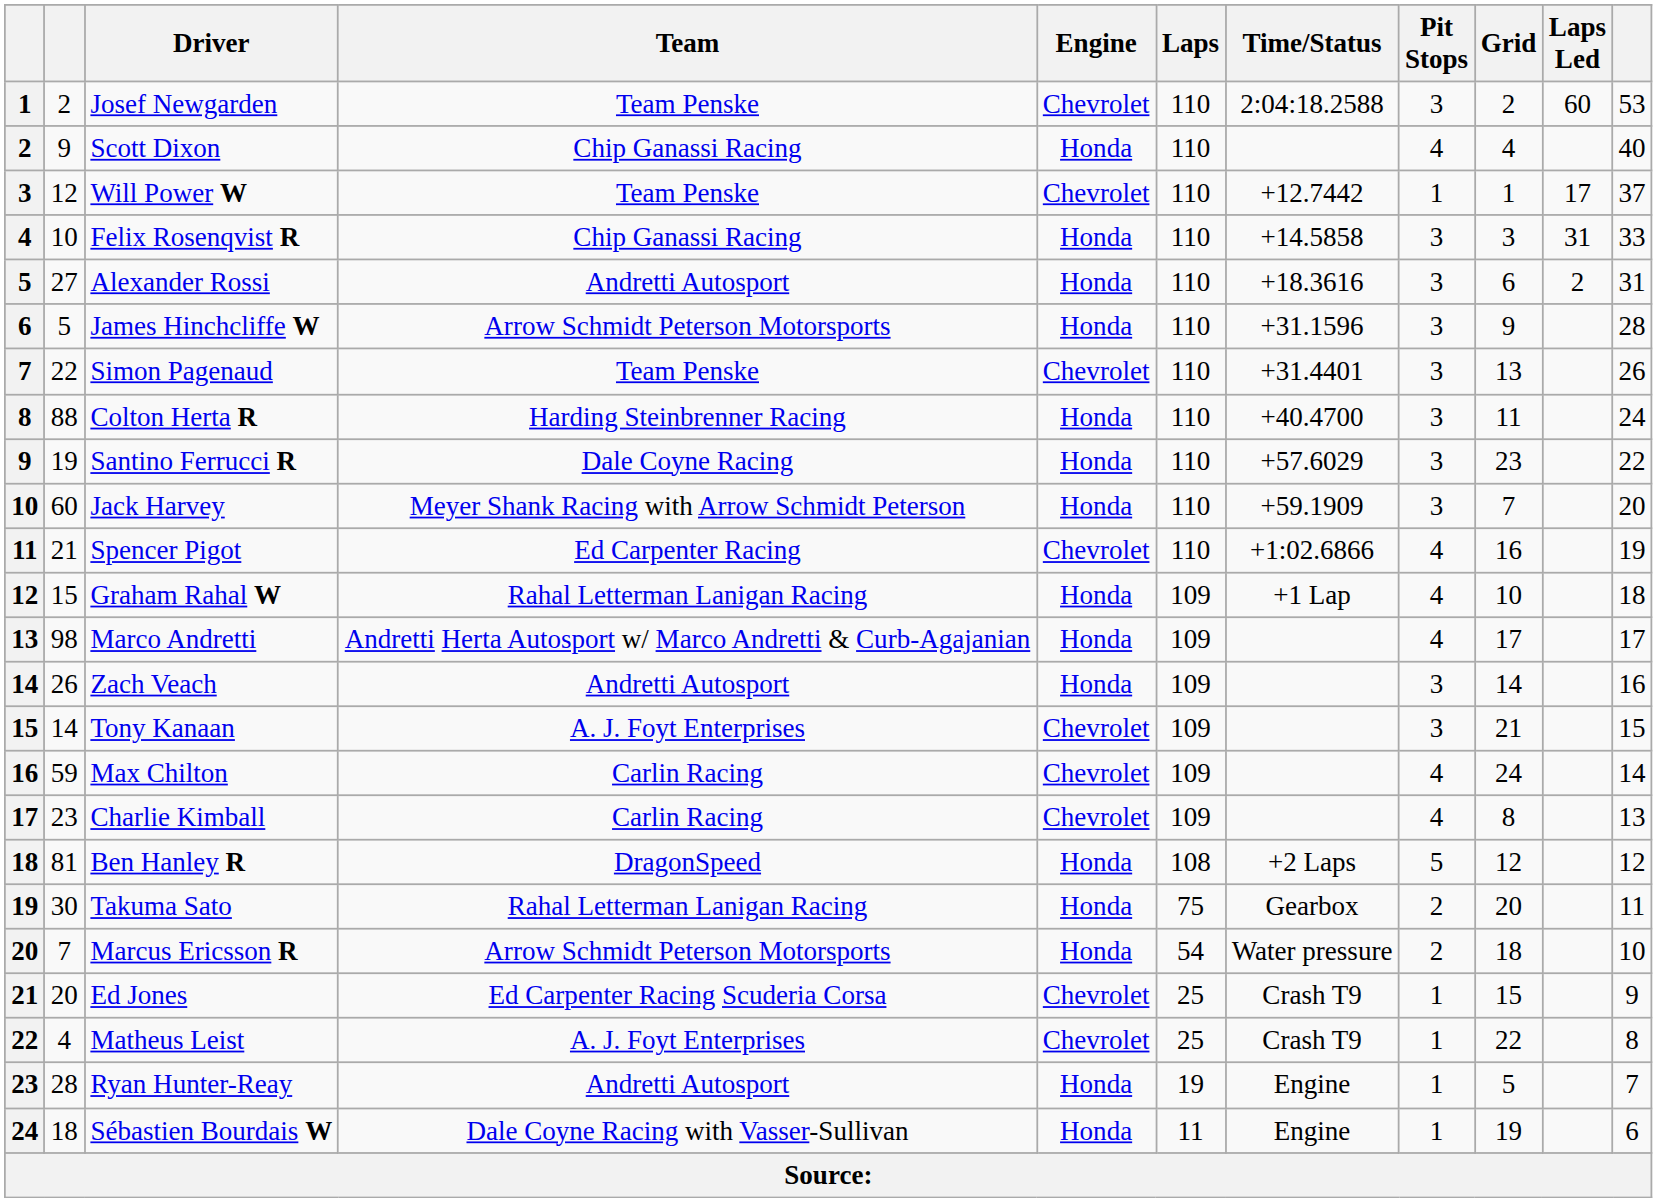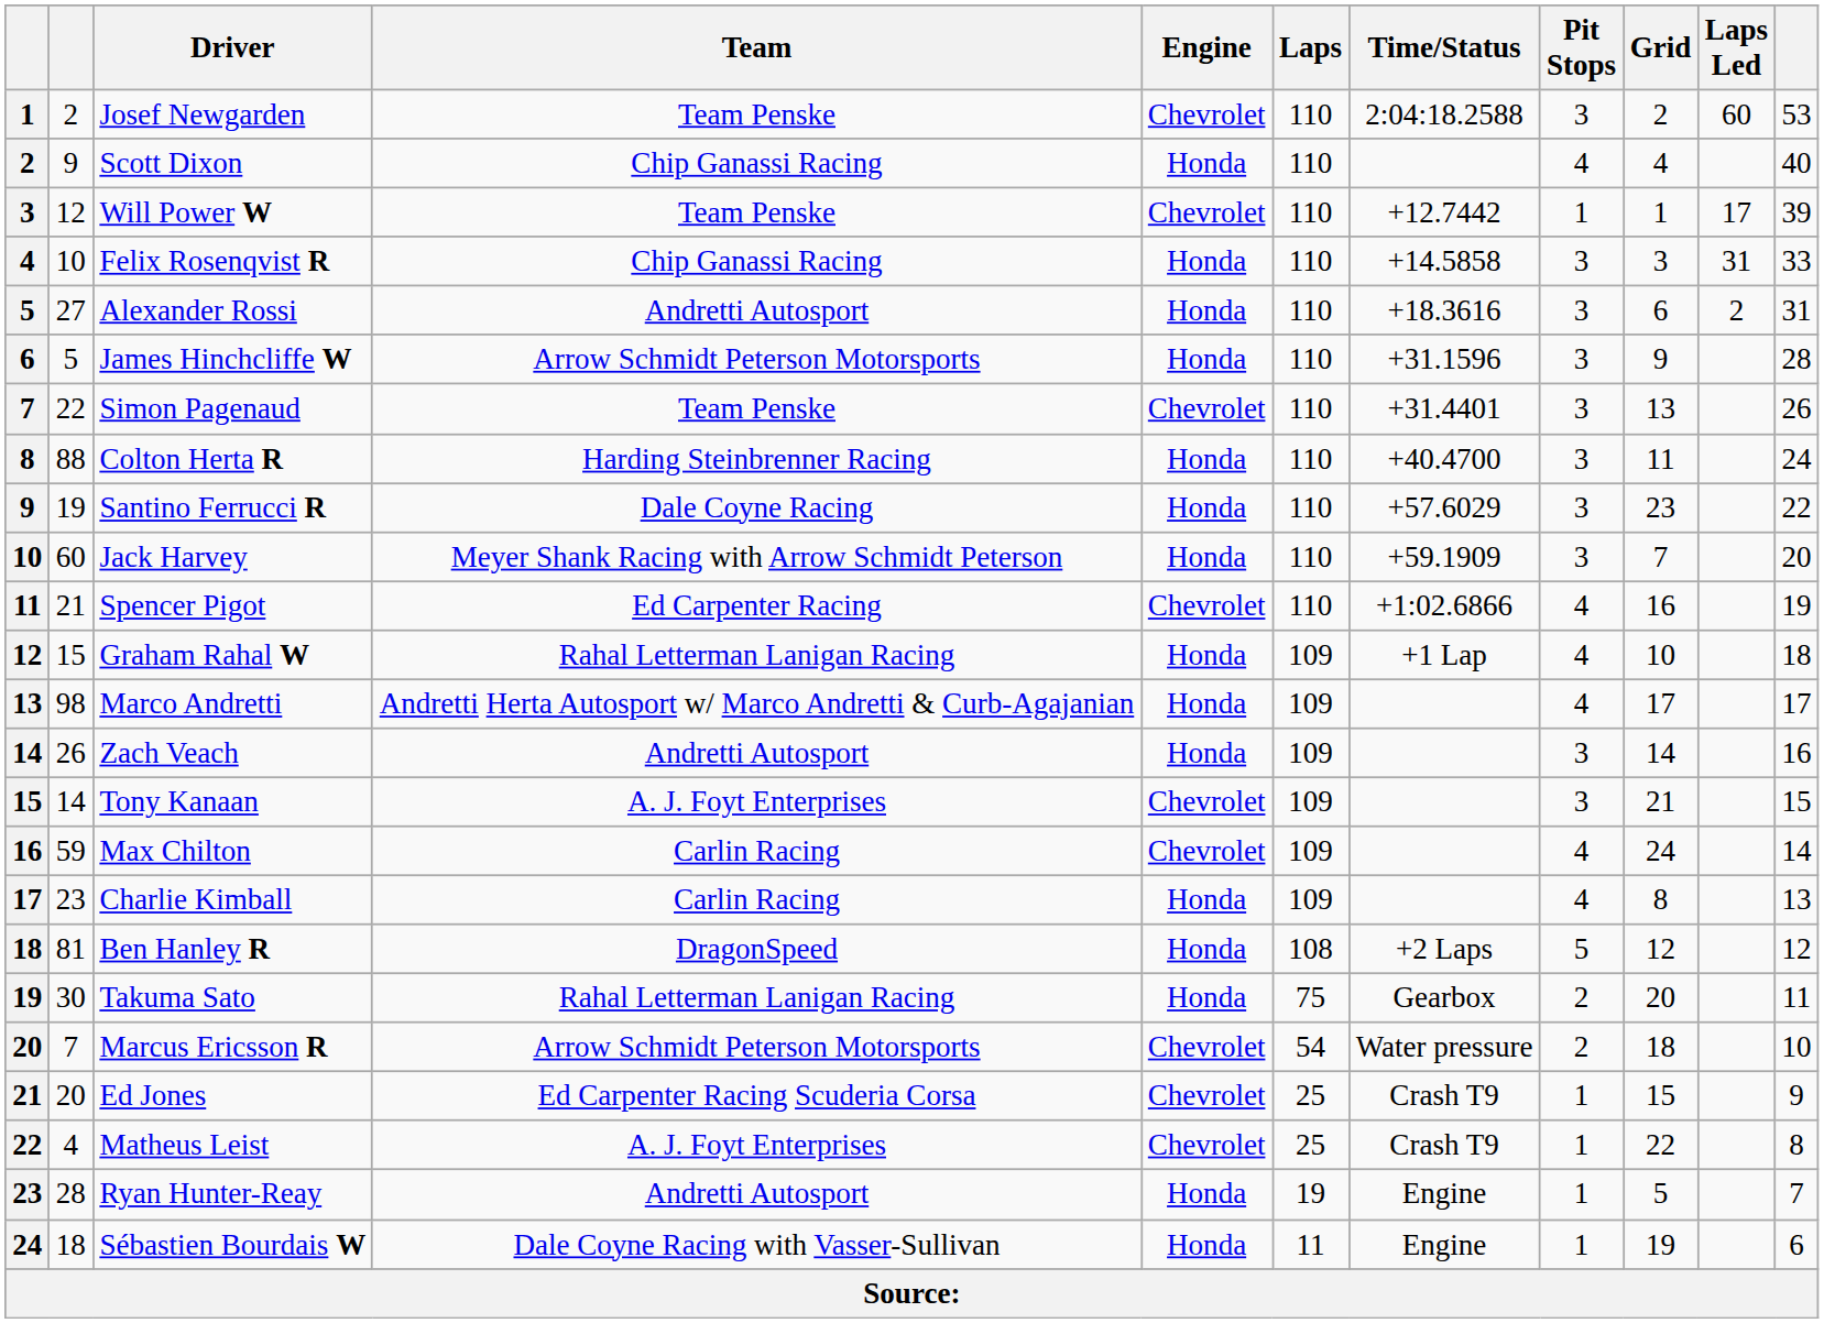 <table class="wikitable" style="text-align:center; font-size: 95%;">
 <tr>
 <th></th>
 <th></th>
 <th>Driver</th>
 <th>Team</th>
 <th>Engine</th>
 <th>Laps</th>
 <th>Time/Status</th>
 <th>Pit<br>Stops</th>
 <th>Grid</th>
 <th>Laps<br>Led</th>
 <th></th>
 </tr>
 <tr>
 <th>1</th>
 <td>2</td>
 <td align="left"> <a href='#'>Josef Newgarden</a></td>
 <td><a href='#'>Team Penske</a></td>
 <td><a href='#'>Chevrolet</a></td>
 <td>110</td>
 <td>2:04:18.2588</td>
 <td>3</td>
 <td>2</td>
 <td>60</td>
 <td>53</td>
 </tr>
 <tr>
 <th>2</th>
 <td>9</td>
 <td align="left"> <a href='#'>Scott Dixon</a></td>
 <td><a href='#'>Chip Ganassi Racing</a></td>
 <td><a href='#'>Honda</a></td>
 <td>110</td>
 <td></td>
 <td>4</td>
 <td>4</td>
 <td></td>
 <td>40</td>
 </tr>
 <tr>
 <th>3</th>
 <td>12</td>
 <td align="left"> <a href='#'>Will Power</a> <strong><span>W</span></strong></td>
 <td><a href='#'>Team Penske</a></td>
 <td><a href='#'>Chevrolet</a></td>
 <td>110</td>
 <td>+12.7442</td>
 <td>1</td>
 <td>1</td>
 <td>17</td>
-<td>37</td>
+<td>39</td>
 </tr>
 <tr>
 <th>4</th>
 <td>10</td>
 <td align="left"> <a href='#'>Felix Rosenqvist</a> <strong><span>R</span></strong></td>
 <td><a href='#'>Chip Ganassi Racing</a></td>
 <td><a href='#'>Honda</a></td>
 <td>110</td>
 <td>+14.5858</td>
 <td>3</td>
 <td>3</td>
 <td>31</td>
 <td>33</td>
 </tr>
 <tr>
 <th>5</th>
 <td>27</td>
 <td align="left"> <a href='#'>Alexander Rossi</a></td>
 <td><a href='#'>Andretti Autosport</a></td>
 <td><a href='#'>Honda</a></td>
 <td>110</td>
 <td>+18.3616</td>
 <td>3</td>
 <td>6</td>
 <td>2</td>
 <td>31</td>
 </tr>
 <tr>
 <th>6</th>
 <td>5</td>
 <td align="left"> <a href='#'>James Hinchcliffe</a> <strong><span>W</span></strong></td>
 <td><a href='#'>Arrow Schmidt Peterson Motorsports</a></td>
 <td><a href='#'>Honda</a></td>
 <td>110</td>
 <td>+31.1596</td>
 <td>3</td>
 <td>9</td>
 <td></td>
 <td>28</td>
 </tr>
 <tr>
 <th>7</th>
 <td>22</td>
 <td align="left"> <a href='#'>Simon Pagenaud</a></td>
 <td><a href='#'>Team Penske</a></td>
 <td><a href='#'>Chevrolet</a></td>
 <td>110</td>
 <td>+31.4401</td>
 <td>3</td>
 <td>13</td>
 <td></td>
 <td>26</td>
 </tr>
 <tr>
 <th>8</th>
 <td>88</td>
 <td align="left"> <a href='#'>Colton Herta</a> <strong><span>R</span></strong></td>
 <td><a href='#'>Harding Steinbrenner Racing</a></td>
 <td><a href='#'>Honda</a></td>
 <td>110</td>
 <td>+40.4700</td>
 <td>3</td>
 <td>11</td>
 <td></td>
 <td>24</td>
 </tr>
 <tr>
 <th>9</th>
 <td>19</td>
 <td align="left"> <a href='#'>Santino Ferrucci</a> <strong><span>R</span></strong></td>
 <td><a href='#'>Dale Coyne Racing</a></td>
 <td><a href='#'>Honda</a></td>
 <td>110</td>
 <td>+57.6029</td>
 <td>3</td>
 <td>23</td>
 <td></td>
 <td>22</td>
 </tr>
 <tr>
 <th>10</th>
 <td>60</td>
 <td align="left"> <a href='#'>Jack Harvey</a></td>
 <td><a href='#'>Meyer Shank Racing</a> with <a href='#'>Arrow Schmidt Peterson</a></td>
 <td><a href='#'>Honda</a></td>
 <td>110</td>
 <td>+59.1909</td>
 <td>3</td>
 <td>7</td>
 <td></td>
 <td>20</td>
 </tr>
 <tr>
 <th>11</th>
 <td>21</td>
 <td align="left"> <a href='#'>Spencer Pigot</a></td>
 <td><a href='#'>Ed Carpenter Racing</a></td>
 <td><a href='#'>Chevrolet</a></td>
 <td>110</td>
 <td>+1:02.6866</td>
 <td>4</td>
 <td>16</td>
 <td></td>
 <td>19</td>
 </tr>
 <tr>
 <th>12</th>
 <td>15</td>
 <td align="left"> <a href='#'>Graham Rahal</a> <strong><span>W</span></strong></td>
 <td><a href='#'>Rahal Letterman Lanigan Racing</a></td>
 <td><a href='#'>Honda</a></td>
 <td>109</td>
 <td>+1 Lap</td>
 <td>4</td>
 <td>10</td>
 <td></td>
 <td>18</td>
 </tr>
 <tr>
 <th>13</th>
 <td>98</td>
 <td align="left"> <a href='#'>Marco Andretti</a></td>
 <td><a href='#'>Andretti</a> <a href='#'>Herta Autosport</a> w/ <a href='#'>Marco Andretti</a> & <a href='#'>Curb-Agajanian</a></td>
 <td><a href='#'>Honda</a></td>
 <td>109</td>
 <td></td>
 <td>4</td>
 <td>17</td>
 <td></td>
 <td>17</td>
 </tr>
 <tr>
 <th>14</th>
 <td>26</td>
 <td align="left"> <a href='#'>Zach Veach</a></td>
 <td><a href='#'>Andretti Autosport</a></td>
 <td><a href='#'>Honda</a></td>
 <td>109</td>
 <td></td>
 <td>3</td>
 <td>14</td>
 <td></td>
 <td>16</td>
 </tr>
 <tr>
 <th>15</th>
 <td>14</td>
 <td align="left"> <a href='#'>Tony Kanaan</a></td>
 <td><a href='#'>A. J. Foyt Enterprises</a></td>
 <td><a href='#'>Chevrolet</a></td>
 <td>109</td>
 <td></td>
 <td>3</td>
 <td>21</td>
 <td></td>
 <td>15</td>
 </tr>
 <tr>
 <th>16</th>
 <td>59</td>
 <td align="left"> <a href='#'>Max Chilton</a></td>
 <td><a href='#'>Carlin Racing</a></td>
 <td><a href='#'>Chevrolet</a></td>
 <td>109</td>
 <td></td>
 <td>4</td>
 <td>24</td>
 <td></td>
 <td>14</td>
 </tr>
 <tr>
 <th>17</th>
 <td>23</td>
 <td align="left"> <a href='#'>Charlie Kimball</a></td>
 <td><a href='#'>Carlin Racing</a></td>
-<td><a href='#'>Chevrolet</a></td>
+<td><a href='#'>Honda</a></td>
 <td>109</td>
 <td></td>
 <td>4</td>
 <td>8</td>
 <td></td>
 <td>13</td>
 </tr>
 <tr>
 <th>18</th>
 <td>81</td>
 <td align="left"> <a href='#'>Ben Hanley</a> <strong><span>R</span></strong></td>
 <td><a href='#'>DragonSpeed</a></td>
 <td><a href='#'>Honda</a></td>
 <td>108</td>
 <td>+2 Laps</td>
 <td>5</td>
 <td>12</td>
 <td></td>
 <td>12</td>
 </tr>
 <tr>
 <th>19</th>
 <td>30</td>
 <td align="left"> <a href='#'>Takuma Sato</a></td>
 <td><a href='#'>Rahal Letterman Lanigan Racing</a></td>
 <td><a href='#'>Honda</a></td>
 <td>75</td>
 <td>Gearbox</td>
 <td>2</td>
 <td>20</td>
 <td></td>
 <td>11</td>
 </tr>
 <tr>
 <th>20</th>
 <td>7</td>
 <td align="left"> <a href='#'>Marcus Ericsson</a> <strong><span>R</span></strong></td>
 <td><a href='#'>Arrow Schmidt Peterson Motorsports</a></td>
-<td><a href='#'>Honda</a></td>
+<td><a href='#'>Chevrolet</a></td>
 <td>54</td>
 <td>Water pressure</td>
 <td>2</td>
 <td>18</td>
 <td></td>
 <td>10</td>
 </tr>
 <tr>
 <th>21</th>
 <td>20</td>
 <td align="left"> <a href='#'>Ed Jones</a></td>
 <td><a href='#'>Ed Carpenter Racing</a> <a href='#'>Scuderia Corsa</a></td>
 <td><a href='#'>Chevrolet</a></td>
 <td>25</td>
 <td>Crash T9</td>
 <td>1</td>
 <td>15</td>
 <td></td>
 <td>9</td>
 </tr>
 <tr>
 <th>22</th>
 <td>4</td>
 <td align="left"> <a href='#'>Matheus Leist</a></td>
 <td><a href='#'>A. J. Foyt Enterprises</a></td>
 <td><a href='#'>Chevrolet</a></td>
 <td>25</td>
 <td>Crash T9</td>
 <td>1</td>
 <td>22</td>
 <td></td>
 <td>8</td>
 </tr>
 <tr>
 <th>23</th>
 <td>28</td>
 <td align="left"> <a href='#'>Ryan Hunter-Reay</a></td>
 <td><a href='#'>Andretti Autosport</a></td>
 <td><a href='#'>Honda</a></td>
 <td>19</td>
 <td>Engine</td>
 <td>1</td>
 <td>5</td>
 <td></td>
 <td>7</td>
 </tr>
 <tr>
 <th>24</th>
 <td>18</td>
 <td align="left"> <a href='#'>Sébastien Bourdais</a> <strong><span>W</span></strong></td>
 <td><a href='#'>Dale Coyne Racing</a> with <a href='#'>Vasser</a>-Sullivan</td>
 <td><a href='#'>Honda</a></td>
 <td>11</td>
 <td>Engine</td>
 <td>1</td>
 <td>19</td>
 <td></td>
 <td>6</td>
 </tr>
 <tr>
 <th colspan="11">Source:</th>
 </tr>
 </table>
